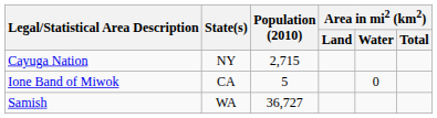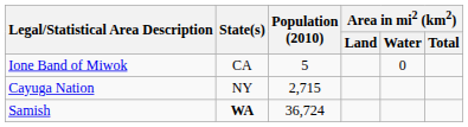 <table class="wikitable sortable" style="text-align: center;">
 <tr>
 <th rowspan="2">Legal/Statistical Area Description</th>
 <th rowspan="2">State(s)</th>
 <th rowspan="2">Population<br>(2010)</th>
 <th colspan="3">Area in mi<sup>2</sup> (km<sup>2</sup>)</th>
 </tr>
 <tr>
 <th>Land</th>
 <th>Water</th>
 <th>Total</th>
 </tr>
 <tr>
+<td align=left><a href='#'>Ione Band of Miwok</a></td>
+<td>CA</td>
+<td>5</td>
+<td></td>
+<td>0</td>
+<td></td>
+</tr>
+<tr>
 <td align=left><a href='#'>Cayuga Nation</a></td>
 <td>NY</td>
 <td>2,715</td>
 <td></td>
 <td></td>
 <td></td>
 </tr>
 <tr>
-<td align=left><a href='#'>Ione Band of Miwok</a></td>
-<td>CA</td>
-<td>5</td>
-<td></td>
-<td>0</td>
-<td></td>
-</tr>
-<tr>
 <td align=left><a href='#'>Samish</a></td>
-<td>WA</td>
-<td>36,727</td>
+<td><strong>WA</strong></td>
+<td>36,724</td>
 <td></td>
 <td></td>
 <td></td>
 </tr>
 </table>
